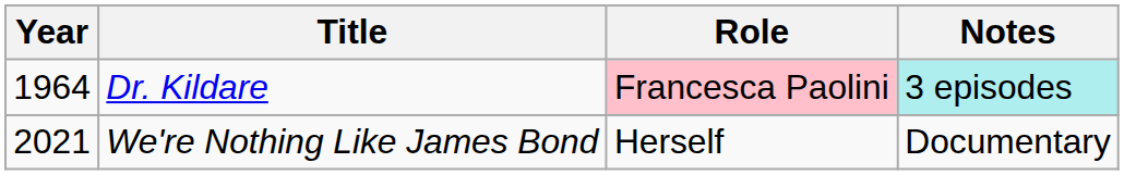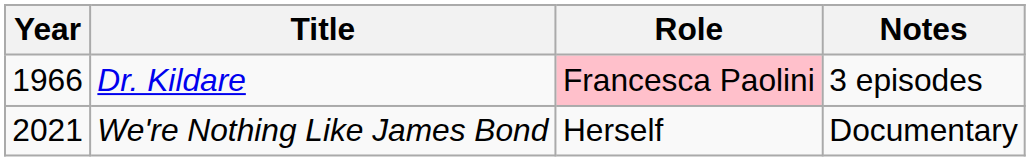 <table class="wikitable sortable">
 <tr>
 <th>Year</th>
 <th>Title</th>
 <th>Role</th>
 <th>Notes</th>
 </tr>
 <tr>
-<td>1964</td>
+<td>1966</td>
 <td><em><a href='#'>Dr. Kildare</a></em></td>
 <td style="background: pink;">Francesca Paolini</td>
-<td style="background: paleturquoise;">3 episodes</td>
+<td>3 episodes</td>
 </tr>
 <tr>
 <td>2021</td>
 <td><em>We're Nothing Like James Bond</em></td>
 <td>Herself</td>
 <td>Documentary</td>
 </tr>
 </table>
